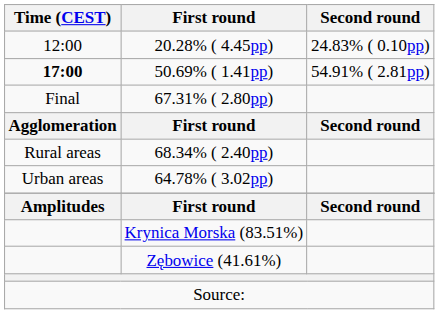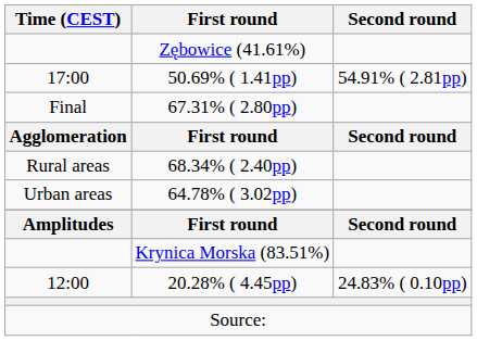 <table class="wikitable" style="text-align:center;">
 <tr>
 <th>Time (<a href='#'>CEST</a>)</th>
 <th>First round</th>
 <th>Second round</th>
 </tr>
 <tr>
-<td>12:00</td>
-<td>20.28% ( 4.45<a href='#'>pp</a>)</td>
-<td>24.83% ( 0.10<a href='#'>pp</a>)</td>
+<td></td>
+<td><a href='#'>Zębowice</a> (41.61%)</td>
+<td></td>
 </tr>
 <tr>
-<td><strong>17:00</strong></td>
+<td>17:00</td>
 <td>50.69% ( 1.41<a href='#'>pp</a>)</td>
 <td>54.91% ( 2.81<a href='#'>pp</a>)</td>
 </tr>
 <tr>
 <td>Final</td>
 <td>67.31% ( 2.80<a href='#'>pp</a>)</td>
 <td></td>
 </tr>
 <tr>
 <th>Agglomeration</th>
 <th>First round</th>
 <th>Second round</th>
 </tr>
 <tr>
 <td>Rural areas</td>
 <td>68.34% ( 2.40<a href='#'>pp</a>)</td>
 <td></td>
 </tr>
 <tr>
 <td>Urban areas</td>
 <td>64.78% ( 3.02<a href='#'>pp</a>)</td>
 <td></td>
 </tr>
 <tr>
 </tr>
 <tr>
 <th>Amplitudes</th>
 <th>First round</th>
 <th>Second round</th>
 </tr>
 <tr>
 <td></td>
 <td><a href='#'>Krynica Morska</a> (83.51%)</td>
 <td></td>
 </tr>
 <tr>
-<td></td>
-<td><a href='#'>Zębowice</a> (41.61%)</td>
-<td></td>
+<td>12:00</td>
+<td>20.28% ( 4.45<a href='#'>pp</a>)</td>
+<td>24.83% ( 0.10<a href='#'>pp</a>)</td>
 </tr>
 <tr>
 <th colspan="3"></th>
 </tr>
 <tr>
 <td colspan="3">Source: </td>
 </tr>
 </table>
